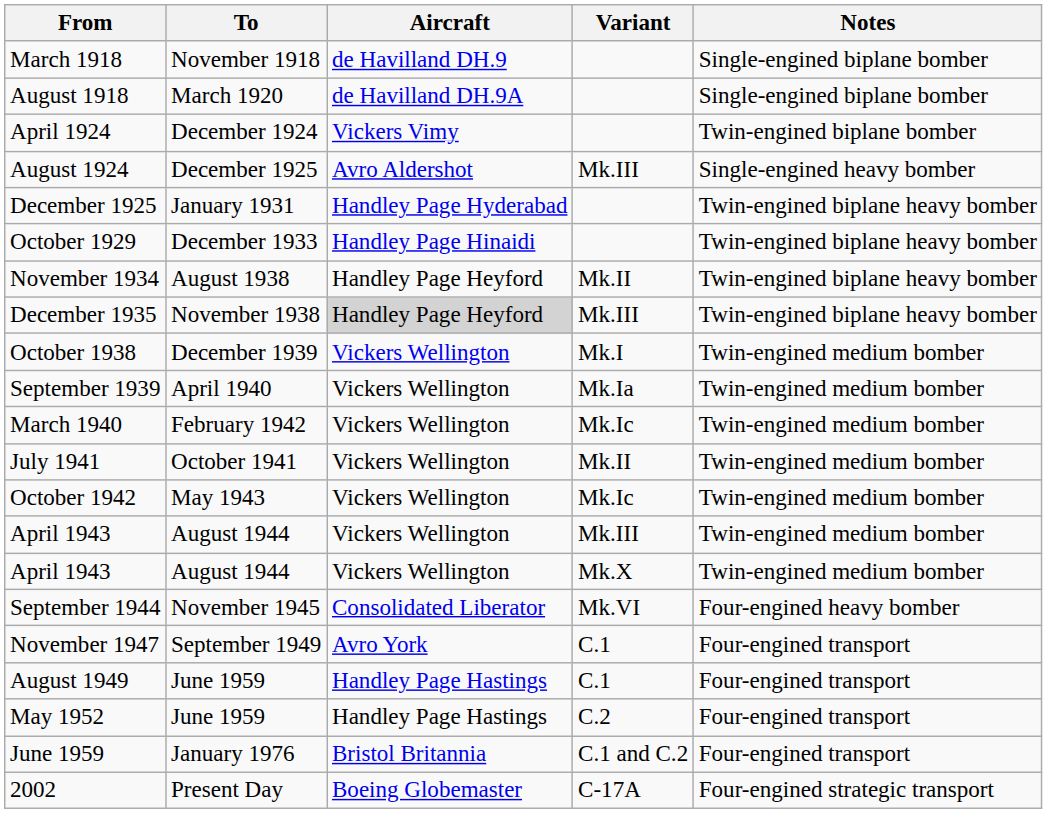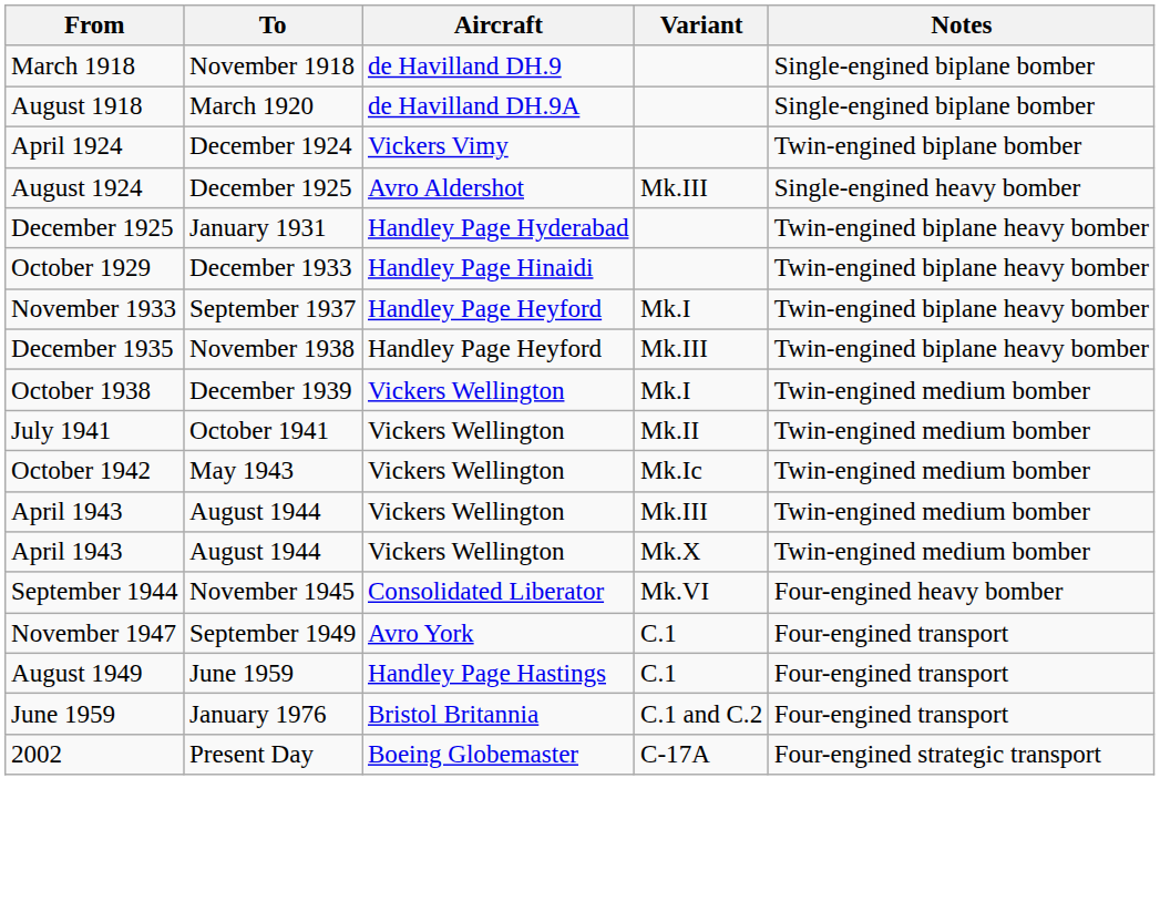 <table class="wikitable">
 <tr>
 <th>From</th>
 <th>To</th>
 <th>Aircraft</th>
 <th>Variant</th>
 <th>Notes</th>
 </tr>
 <tr>
 <td>March 1918</td>
 <td>November 1918</td>
 <td><a href='#'>de Havilland DH.9</a></td>
 <td></td>
 <td>Single-engined biplane bomber</td>
 </tr>
 <tr>
 <td>August 1918</td>
 <td>March 1920</td>
 <td><a href='#'>de Havilland DH.9A</a></td>
 <td></td>
 <td>Single-engined biplane bomber</td>
 </tr>
 <tr>
 <td>April 1924</td>
 <td>December 1924</td>
 <td><a href='#'>Vickers Vimy</a></td>
 <td></td>
 <td>Twin-engined biplane bomber</td>
 </tr>
 <tr>
 <td>August 1924</td>
 <td>December 1925</td>
 <td><a href='#'>Avro Aldershot</a></td>
 <td>Mk.III</td>
 <td>Single-engined heavy bomber</td>
 </tr>
 <tr>
 <td>December 1925</td>
 <td>January 1931</td>
 <td><a href='#'>Handley Page Hyderabad</a></td>
 <td></td>
 <td>Twin-engined biplane heavy bomber</td>
 </tr>
 <tr>
 <td>October 1929</td>
 <td>December 1933</td>
 <td><a href='#'>Handley Page Hinaidi</a></td>
 <td></td>
 <td>Twin-engined biplane heavy bomber</td>
 </tr>
 <tr>
-<td>November 1934</td>
-<td>August 1938</td>
-<td>Handley Page Heyford</td>
-<td>Mk.II</td>
+<td>November 1933</td>
+<td>September 1937</td>
+<td><a href='#'>Handley Page Heyford</a></td>
+<td>Mk.I</td>
 <td>Twin-engined biplane heavy bomber</td>
 </tr>
 <tr>
 <td>December 1935</td>
 <td>November 1938</td>
-<td style="background: lightgrey;">Handley Page Heyford</td>
+<td>Handley Page Heyford</td>
 <td>Mk.III</td>
 <td>Twin-engined biplane heavy bomber</td>
 </tr>
 <tr>
 <td>October 1938</td>
 <td>December 1939</td>
 <td><a href='#'>Vickers Wellington</a></td>
 <td>Mk.I</td>
-<td>Twin-engined medium bomber</td>
-</tr>
-<tr>
-<td>September 1939</td>
-<td>April 1940</td>
-<td>Vickers Wellington</td>
-<td>Mk.Ia</td>
-<td>Twin-engined medium bomber</td>
-</tr>
-<tr>
-<td>March 1940</td>
-<td>February 1942</td>
-<td>Vickers Wellington</td>
-<td>Mk.Ic</td>
 <td>Twin-engined medium bomber</td>
 </tr>
 <tr>
 <td>July 1941</td>
 <td>October 1941</td>
 <td>Vickers Wellington</td>
 <td>Mk.II</td>
 <td>Twin-engined medium bomber</td>
 </tr>
 <tr>
 <td>October 1942</td>
 <td>May 1943</td>
 <td>Vickers Wellington</td>
 <td>Mk.Ic</td>
 <td>Twin-engined medium bomber</td>
 </tr>
 <tr>
 <td>April 1943</td>
 <td>August 1944</td>
 <td>Vickers Wellington</td>
 <td>Mk.III</td>
 <td>Twin-engined medium bomber</td>
 </tr>
 <tr>
 <td>April 1943</td>
 <td>August 1944</td>
 <td>Vickers Wellington</td>
 <td>Mk.X</td>
 <td>Twin-engined medium bomber</td>
 </tr>
 <tr>
 <td>September 1944</td>
 <td>November 1945</td>
 <td><a href='#'>Consolidated Liberator</a></td>
 <td>Mk.VI</td>
 <td>Four-engined heavy bomber</td>
 </tr>
 <tr>
 <td>November 1947</td>
 <td>September 1949</td>
 <td><a href='#'>Avro York</a></td>
 <td>C.1</td>
 <td>Four-engined transport</td>
 </tr>
 <tr>
 <td>August 1949</td>
 <td>June 1959</td>
 <td><a href='#'>Handley Page Hastings</a></td>
 <td>C.1</td>
 <td>Four-engined transport</td>
 </tr>
 <tr>
-<td>May 1952</td>
-<td>June 1959</td>
-<td>Handley Page Hastings</td>
-<td>C.2</td>
-<td>Four-engined transport</td>
-</tr>
-<tr>
 <td>June 1959</td>
 <td>January 1976</td>
 <td><a href='#'>Bristol Britannia</a></td>
 <td>C.1 and C.2</td>
 <td>Four-engined transport</td>
 </tr>
 <tr>
 <td>2002</td>
 <td>Present Day</td>
 <td><a href='#'>Boeing Globemaster</a></td>
 <td>C-17A</td>
 <td>Four-engined strategic transport</td>
 </tr>
 </table>
